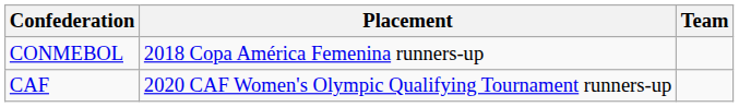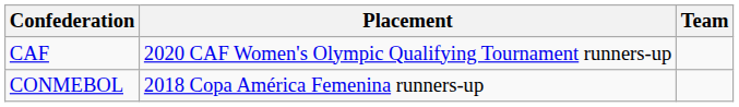 <table class=wikitable>
 <tr>
 <th>Confederation</th>
 <th>Placement</th>
 <th>Team</th>
 </tr>
 <tr>
+<td><a href='#'>CAF</a></td>
+<td><a href='#'>2020 CAF Women's Olympic Qualifying Tournament</a> runners-up</td>
+<td></td>
+</tr>
+<tr>
 <td><a href='#'>CONMEBOL</a></td>
 <td><a href='#'>2018 Copa América Femenina</a> runners-up</td>
 <td></td>
 </tr>
-<tr>
-<td><a href='#'>CAF</a></td>
-<td><a href='#'>2020 CAF Women's Olympic Qualifying Tournament</a> runners-up</td>
-<td></td>
-</tr>
 </table>
